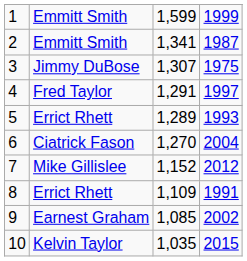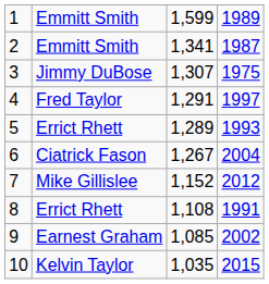 <table class="wikitable">
 <tr>
 </tr>
 <tr>
 <td>1</td>
 <td><a href='#'>Emmitt Smith</a></td>
 <td>1,599</td>
-<td><a href='#'>1999</a></td>
+<td><a href='#'>1989</a></td>
 </tr>
 <tr>
 <td>2</td>
 <td><a href='#'>Emmitt Smith</a></td>
 <td>1,341</td>
 <td><a href='#'>1987</a></td>
 </tr>
 <tr>
 <td>3</td>
 <td><a href='#'>Jimmy DuBose</a></td>
 <td>1,307</td>
 <td><a href='#'>1975</a></td>
 </tr>
 <tr>
 <td>4</td>
 <td><a href='#'>Fred Taylor</a></td>
 <td>1,291</td>
 <td><a href='#'>1997</a></td>
 </tr>
 <tr>
 <td>5</td>
 <td><a href='#'>Errict Rhett</a></td>
 <td>1,289</td>
 <td><a href='#'>1993</a></td>
 </tr>
 <tr>
 <td>6</td>
 <td><a href='#'>Ciatrick Fason</a></td>
-<td>1,270</td>
+<td>1,267</td>
 <td><a href='#'>2004</a></td>
 </tr>
 <tr>
 <td>7</td>
 <td><a href='#'>Mike Gillislee</a></td>
 <td>1,152</td>
 <td><a href='#'>2012</a></td>
 </tr>
 <tr>
 <td>8</td>
 <td><a href='#'>Errict Rhett</a></td>
-<td>1,109</td>
+<td>1,108</td>
 <td><a href='#'>1991</a></td>
 </tr>
 <tr>
 <td>9</td>
 <td><a href='#'>Earnest Graham</a></td>
 <td>1,085</td>
 <td><a href='#'>2002</a></td>
 </tr>
 <tr>
 <td>10</td>
 <td><a href='#'>Kelvin Taylor</a></td>
 <td>1,035</td>
 <td><a href='#'>2015</a></td>
 </tr>
 </table>
